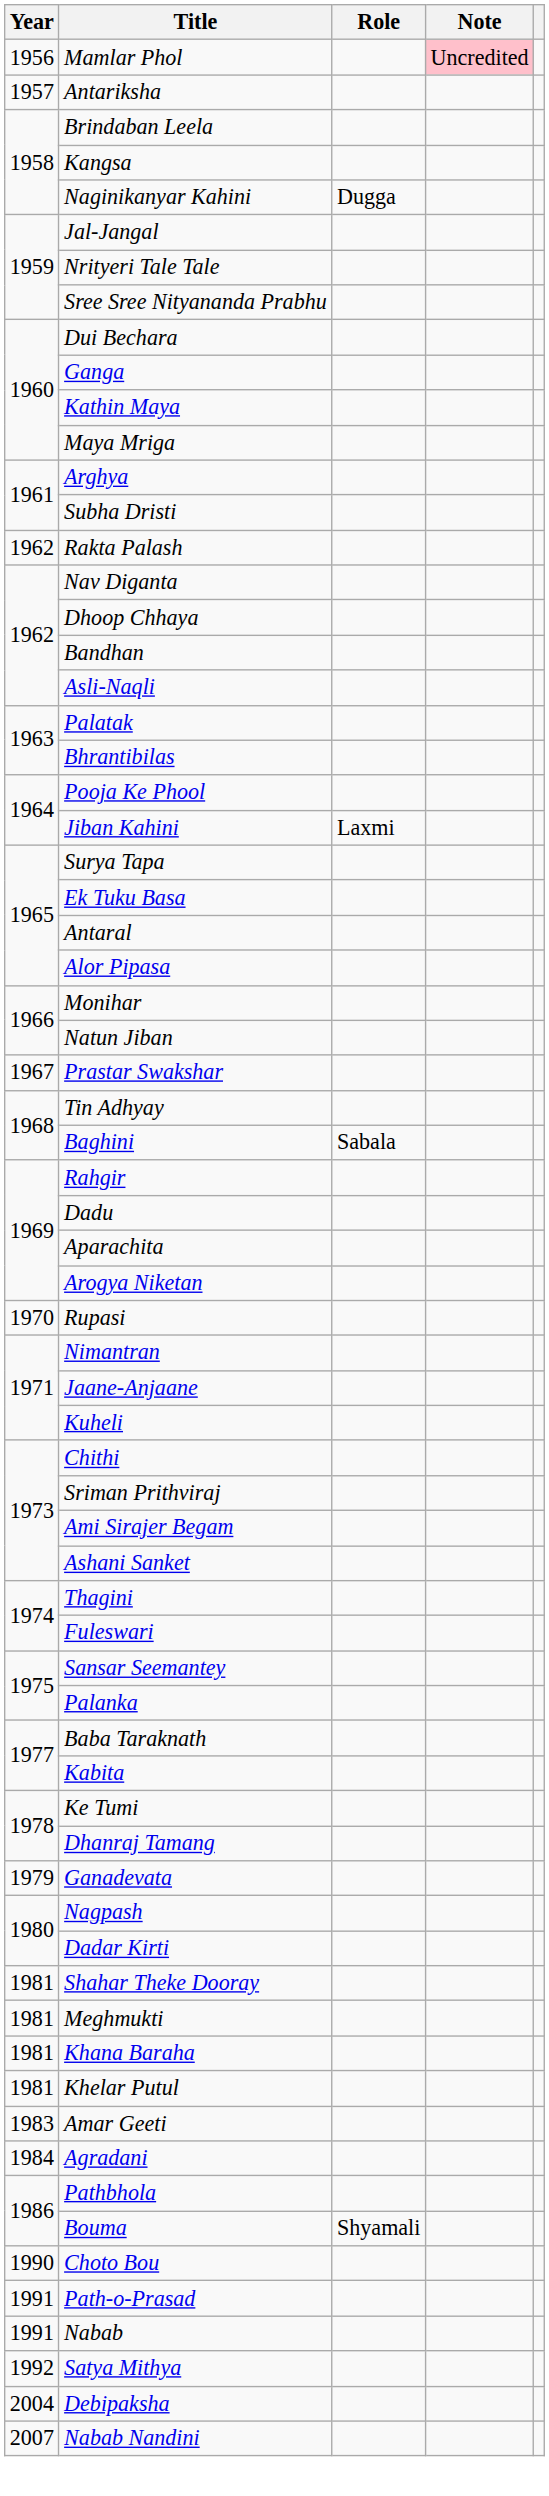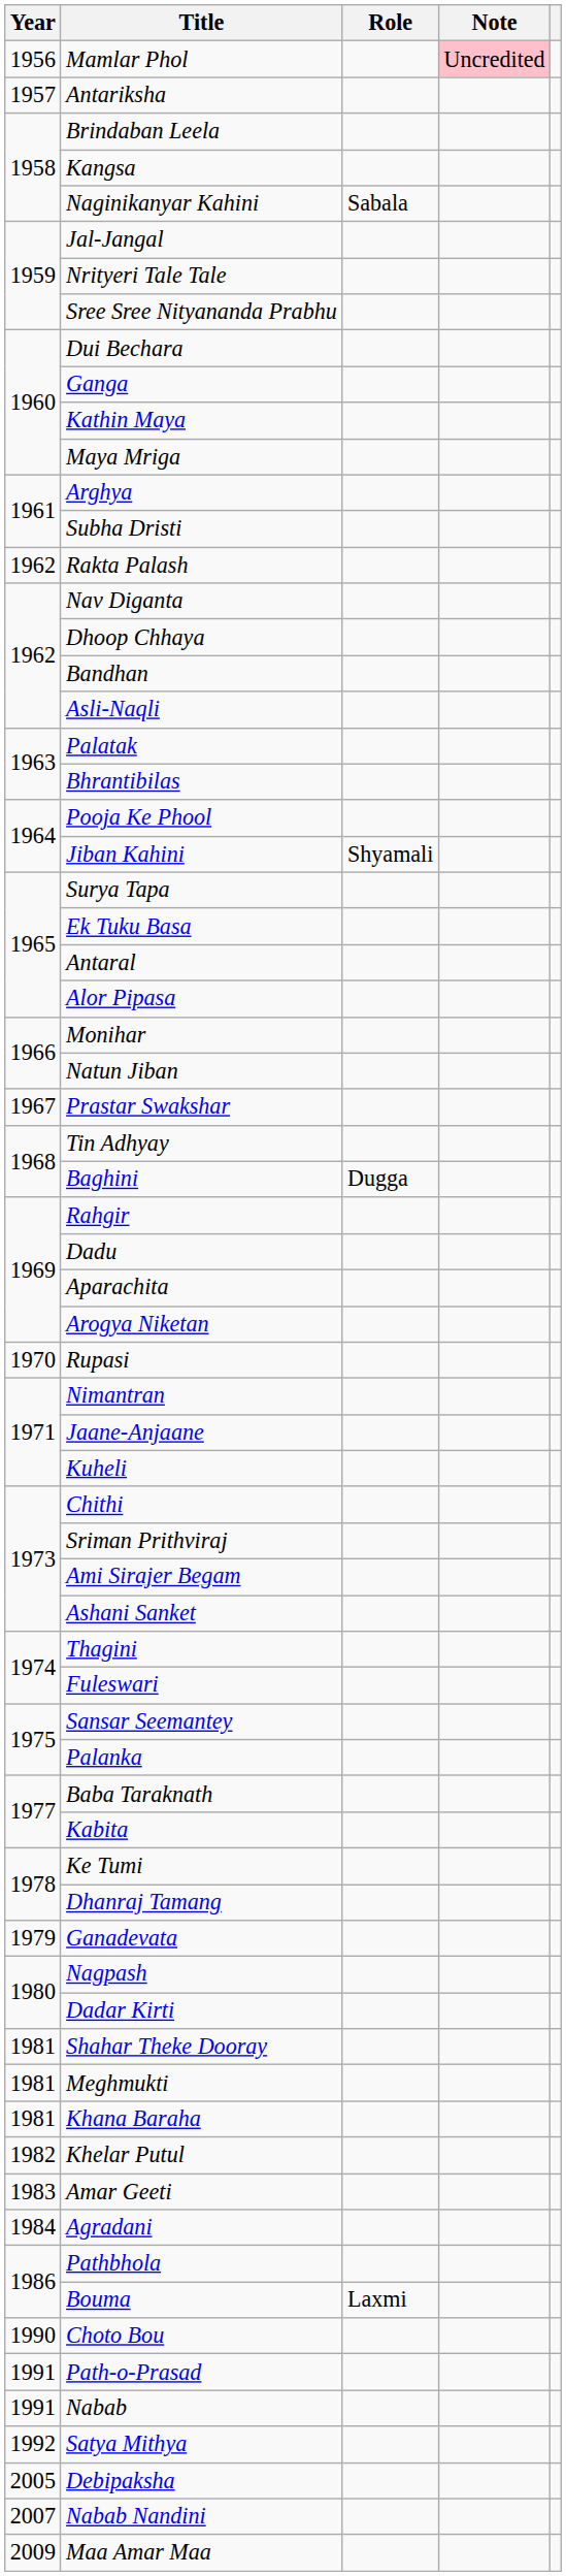 <table class="wikitable">
 <tr>
 <th>Year</th>
 <th>Title</th>
 <th>Role</th>
 <th>Note</th>
 <th></th>
 </tr>
 <tr>
 <td>1956</td>
 <td><em>Mamlar Phol</em></td>
 <td></td>
 <td style="background: pink;">Uncredited</td>
 <td></td>
 </tr>
 <tr>
 <td>1957</td>
 <td><em>Antariksha</em></td>
 <td></td>
 <td></td>
 <td></td>
 </tr>
 <tr>
 <td rowspan="3">1958</td>
 <td><em>Brindaban Leela</em></td>
 <td></td>
 <td></td>
 <td></td>
 </tr>
 <tr>
 <td><em>Kangsa</em></td>
 <td></td>
 <td></td>
 <td></td>
 </tr>
 <tr>
 <td><em>Naginikanyar Kahini</em></td>
-<td>Dugga</td>
+<td>Sabala</td>
 <td></td>
 <td></td>
 </tr>
 <tr>
 <td rowspan="3">1959</td>
 <td><em>Jal-Jangal</em></td>
 <td></td>
 <td></td>
 <td></td>
 </tr>
 <tr>
 <td><em>Nrityeri Tale Tale</em></td>
 <td></td>
 <td></td>
 <td></td>
 </tr>
 <tr>
 <td><em>Sree Sree Nityananda Prabhu</em></td>
 <td></td>
 <td></td>
 <td></td>
 </tr>
 <tr>
 <td rowspan="4">1960</td>
 <td><em>Dui Bechara</em></td>
 <td></td>
 <td></td>
 <td></td>
 </tr>
 <tr>
 <td><em><a href='#'>Ganga</a></em></td>
 <td></td>
 <td></td>
 <td></td>
 </tr>
 <tr>
 <td><em><a href='#'>Kathin Maya</a></em></td>
 <td></td>
 <td></td>
 <td></td>
 </tr>
 <tr>
 <td><em>Maya Mriga</em></td>
 <td></td>
 <td></td>
 <td></td>
 </tr>
 <tr>
 <td rowspan="2">1961</td>
 <td><em><a href='#'>Arghya</a></em></td>
 <td></td>
 <td></td>
 <td></td>
 </tr>
 <tr>
 <td><em>Subha Dristi</em></td>
 <td></td>
 <td></td>
 <td></td>
 </tr>
 <tr>
 <td>1962</td>
 <td><em>Rakta Palash</em></td>
 <td></td>
 <td></td>
 <td></td>
 </tr>
 <tr>
 <td rowspan="4">1962</td>
 <td><em>Nav Diganta</em></td>
 <td></td>
 <td></td>
 <td></td>
 </tr>
 <tr>
 <td><em>Dhoop Chhaya</em></td>
 <td></td>
 <td></td>
 <td></td>
 </tr>
 <tr>
 <td><em>Bandhan</em></td>
 <td></td>
 <td></td>
 <td></td>
 </tr>
 <tr>
 <td><em><a href='#'>Asli-Naqli</a></em></td>
 <td></td>
 <td></td>
 <td></td>
 </tr>
 <tr>
 <td rowspan="2">1963</td>
 <td><em><a href='#'>Palatak</a></em></td>
 <td></td>
 <td></td>
 <td></td>
 </tr>
 <tr>
 <td><em><a href='#'>Bhrantibilas</a></em></td>
 <td></td>
 <td></td>
 <td></td>
 </tr>
 <tr>
 <td rowspan="2">1964</td>
 <td><em><a href='#'>Pooja Ke Phool</a></em></td>
 <td></td>
 <td></td>
 <td></td>
 </tr>
 <tr>
 <td><em><a href='#'>Jiban Kahini</a></em></td>
-<td>Laxmi</td>
+<td>Shyamali</td>
 <td></td>
 <td></td>
 </tr>
 <tr>
 <td rowspan="4">1965</td>
 <td><em>Surya Tapa</em></td>
 <td></td>
 <td></td>
 <td></td>
 </tr>
 <tr>
 <td><em><a href='#'>Ek Tuku Basa</a></em></td>
 <td></td>
 <td></td>
 <td></td>
 </tr>
 <tr>
 <td><em>Antaral</em></td>
 <td></td>
 <td></td>
 <td></td>
 </tr>
 <tr>
 <td><em><a href='#'>Alor Pipasa</a></em></td>
 <td></td>
 <td></td>
 <td></td>
 </tr>
 <tr>
 <td rowspan="2">1966</td>
 <td><em>Monihar</em></td>
 <td></td>
 <td></td>
 <td></td>
 </tr>
 <tr>
 <td><em>Natun Jiban</em></td>
 <td></td>
 <td></td>
 <td></td>
 </tr>
 <tr>
 <td>1967</td>
 <td><em><a href='#'>Prastar Swakshar</a></em></td>
 <td></td>
 <td></td>
 <td></td>
 </tr>
 <tr>
 <td rowspan="2">1968</td>
 <td><em>Tin Adhyay</em></td>
 <td></td>
 <td></td>
 <td></td>
 </tr>
 <tr>
 <td><em><a href='#'>Baghini</a></em></td>
-<td>Sabala</td>
+<td>Dugga</td>
 <td></td>
 <td></td>
 </tr>
 <tr>
 <td rowspan="4">1969</td>
 <td><em><a href='#'>Rahgir</a></em></td>
 <td></td>
 <td></td>
 <td></td>
 </tr>
 <tr>
 <td><em>Dadu</em></td>
 <td></td>
 <td></td>
 <td></td>
 </tr>
 <tr>
 <td><em>Aparachita</em></td>
 <td></td>
 <td></td>
 <td></td>
 </tr>
 <tr>
 <td><em><a href='#'>Arogya Niketan</a></em></td>
 <td></td>
 <td></td>
 <td></td>
 </tr>
 <tr>
 <td>1970</td>
 <td><em>Rupasi</em></td>
 <td></td>
 <td></td>
 <td></td>
 </tr>
 <tr>
 <td rowspan="3">1971</td>
 <td><em><a href='#'>Nimantran</a></em></td>
 <td></td>
 <td></td>
 <td></td>
 </tr>
 <tr>
 <td><em><a href='#'>Jaane-Anjaane</a></em></td>
 <td></td>
 <td></td>
 <td></td>
 </tr>
 <tr>
 <td><em><a href='#'>Kuheli</a></em></td>
 <td></td>
 <td></td>
 <td></td>
 </tr>
 <tr>
 <td rowspan="4">1973</td>
 <td><em><a href='#'>Chithi</a></em></td>
 <td></td>
 <td></td>
 <td></td>
 </tr>
 <tr>
 <td><em>Sriman Prithviraj</em></td>
 <td></td>
 <td></td>
 <td></td>
 </tr>
 <tr>
 <td><em><a href='#'>Ami Sirajer Begam</a></em></td>
 <td></td>
 <td></td>
 <td></td>
 </tr>
 <tr>
 <td><em><a href='#'>Ashani Sanket</a></em></td>
 <td></td>
 <td></td>
 <td></td>
 </tr>
 <tr>
 <td rowspan="2">1974</td>
 <td><em><a href='#'>Thagini</a></em></td>
 <td></td>
 <td></td>
 <td></td>
 </tr>
 <tr>
 <td><em><a href='#'>Fuleswari</a></em></td>
 <td></td>
 <td></td>
 <td></td>
 </tr>
 <tr>
 <td rowspan="2">1975</td>
 <td><em><a href='#'>Sansar Seemantey</a></em></td>
 <td></td>
 <td></td>
 <td></td>
 </tr>
 <tr>
 <td><em><a href='#'>Palanka</a></em></td>
 <td></td>
 <td></td>
 <td></td>
 </tr>
 <tr>
 <td rowspan="2">1977</td>
 <td><em>Baba Taraknath</em></td>
 <td></td>
 <td></td>
 <td></td>
 </tr>
 <tr>
 <td><em><a href='#'>Kabita</a></em></td>
 <td></td>
 <td></td>
 <td></td>
 </tr>
 <tr>
 <td rowspan="2">1978</td>
 <td><em>Ke Tumi</em></td>
 <td></td>
 <td></td>
 <td></td>
 </tr>
 <tr>
 <td><em><a href='#'>Dhanraj Tamang</a></em></td>
 <td></td>
 <td></td>
 <td></td>
 </tr>
 <tr>
 <td>1979</td>
 <td><em><a href='#'>Ganadevata</a></em></td>
 <td></td>
 <td></td>
 <td></td>
 </tr>
 <tr>
 <td rowspan="2">1980</td>
 <td><em><a href='#'>Nagpash</a></em></td>
 <td></td>
 <td></td>
 <td></td>
 </tr>
 <tr>
 <td><em><a href='#'>Dadar Kirti</a></em></td>
 <td></td>
 <td></td>
 <td></td>
 </tr>
 <tr>
 <td>1981</td>
 <td><em><a href='#'>Shahar Theke Dooray</a></em></td>
 <td></td>
 <td></td>
 <td></td>
 </tr>
 <tr>
 <td>1981</td>
 <td><em>Meghmukti</em></td>
 <td></td>
 <td></td>
 <td></td>
 </tr>
 <tr>
 <td>1981</td>
 <td><em><a href='#'>Khana Baraha</a></em></td>
 <td></td>
 <td></td>
 <td></td>
 </tr>
 <tr>
-<td>1981</td>
+<td>1982</td>
 <td><em>Khelar Putul</em></td>
 <td></td>
 <td></td>
 <td></td>
 </tr>
 <tr>
 <td>1983</td>
 <td><em>Amar Geeti</em></td>
 <td></td>
 <td></td>
 <td></td>
 </tr>
 <tr>
 <td>1984</td>
 <td><em><a href='#'>Agradani</a></em></td>
 <td></td>
 <td></td>
 <td></td>
 </tr>
 <tr>
 <td rowspan="2">1986</td>
 <td><em><a href='#'>Pathbhola</a></em></td>
 <td></td>
 <td></td>
 <td></td>
 </tr>
 <tr>
 <td><em><a href='#'>Bouma</a></em></td>
-<td>Shyamali</td>
+<td>Laxmi</td>
 <td></td>
 <td></td>
 </tr>
 <tr>
 <td>1990</td>
 <td><em><a href='#'>Choto Bou</a></em></td>
 <td></td>
 <td></td>
 <td></td>
 </tr>
 <tr>
 <td>1991</td>
 <td><em><a href='#'>Path-o-Prasad</a></em></td>
 <td></td>
 <td></td>
 <td></td>
 </tr>
 <tr>
 <td>1991</td>
 <td><em>Nabab</em></td>
 <td></td>
 <td></td>
 <td></td>
 </tr>
 <tr>
 <td>1992</td>
 <td><em><a href='#'>Satya Mithya</a></em></td>
 <td></td>
 <td></td>
 <td></td>
 </tr>
 <tr>
-<td>2004</td>
+<td>2005</td>
 <td><em><a href='#'>Debipaksha</a></em></td>
 <td></td>
 <td></td>
 <td></td>
 </tr>
 <tr>
 <td>2007</td>
 <td><em><a href='#'>Nabab Nandini</a></em></td>
 <td></td>
 <td></td>
 <td></td>
 </tr>
+<tr>
+<td>2009</td>
+<td><em>Maa Amar Maa</em></td>
+<td></td>
+<td></td>
+<td></td>
+</tr>
 </table>
